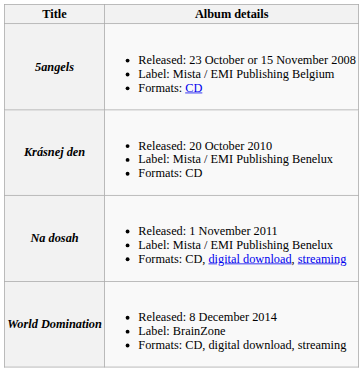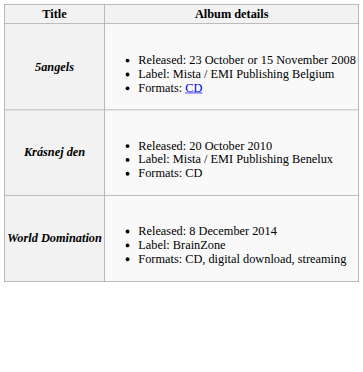 <table class="wikitable plainrowheaders">
 <tr>
 <th>Title</th>
 <th>Album details</th>
 </tr>
 <tr>
 <th scope="row"><em>5angels</em></th>
 <td><br><ul><li>Released: 23 October or 15 November 2008</li><li>Label: Mista / EMI Publishing Belgium</li><li>Formats: <a href='#'>CD</a></li></ul></td>
 </tr>
 <tr>
 <th scope="row"><em>Krásnej den</em></th>
 <td><br><ul><li>Released: 20 October 2010</li><li>Label: Mista / EMI Publishing Benelux</li><li>Formats: CD</li></ul></td>
 </tr>
 <tr>
-<th scope="row"><em>Na dosah</em></th>
-<td><br><ul><li>Released: 1 November 2011</li><li>Label: Mista / EMI Publishing Benelux</li><li>Formats: CD, <a href='#'>digital download</a>, <a href='#'>streaming</a></li></ul></td>
-</tr>
-<tr>
 <th scope="row"><em>World Domination</em></th>
 <td><br><ul><li>Released: 8 December 2014</li><li>Label: BrainZone</li><li>Formats: CD, digital download, streaming</li></ul></td>
 </tr>
 </table>
